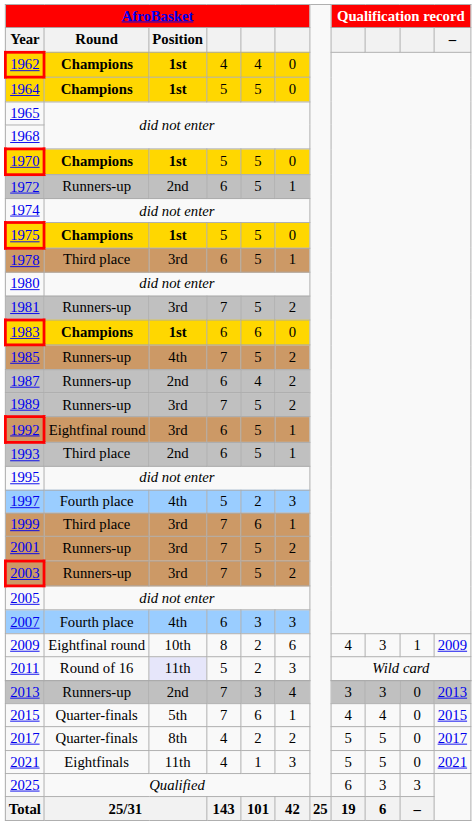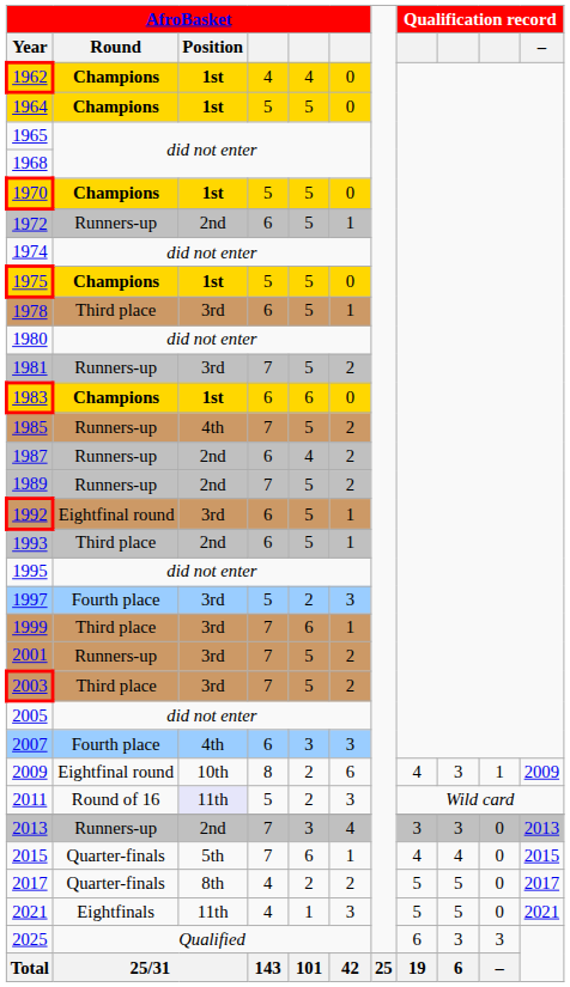 <table class="wikitable" style="text-align:center;">
 <tr>
 <th colspan="6" style="background:red; color:white;"><a href='#'>AfroBasket</a></th>
 <td rowspan="34"></td>
 <th colspan="4" style="background:red; color:white;">Qualification record</th>
 </tr>
 <tr>
 <th>Year</th>
 <th>Round</th>
 <th>Position</th>
 <th width="30"></th>
 <th width="30"></th>
 <th width="30"></th>
 <th width="30"></th>
 <th width="30"></th>
 <th width="30"></th>
 <th>–</th>
 </tr>
 <tr style="background:gold;">
 <td style="border: 3px solid red"> <a href='#'>1962</a></td>
 <td><strong>Champions</strong></td>
 <td><strong>1st</strong></td>
 <td>4</td>
 <td>4</td>
 <td>0</td>
 </tr>
 <tr style="background:gold;">
 <td> <a href='#'>1964</a></td>
 <td><strong>Champions</strong></td>
 <td><strong>1st</strong></td>
 <td>5</td>
 <td>5</td>
 <td>0</td>
 </tr>
 <tr>
 <td> <a href='#'>1965</a></td>
 <td colspan="5" rowspan="2"><em>did not enter</em></td>
 </tr>
 <tr>
 <td> <a href='#'>1968</a></td>
 </tr>
 <tr style="background:gold;">
 <td style="border: 3px solid red"> <a href='#'>1970</a></td>
 <td><strong>Champions</strong></td>
 <td><strong>1st</strong></td>
 <td>5</td>
 <td>5</td>
 <td>0</td>
 </tr>
 <tr style="background:silver;">
 <td> <a href='#'>1972</a></td>
 <td>Runners-up</td>
 <td>2nd</td>
 <td>6</td>
 <td>5</td>
 <td>1</td>
 </tr>
 <tr>
 <td> <a href='#'>1974</a></td>
 <td colspan="5"><em>did not enter</em></td>
 </tr>
 <tr style="background:gold;">
 <td style="border: 3px solid red"> <a href='#'>1975</a></td>
 <td><strong>Champions</strong></td>
 <td><strong>1st</strong></td>
 <td>5</td>
 <td>5</td>
 <td>0</td>
 </tr>
 <tr style="background:#cc9966;">
 <td> <a href='#'>1978</a></td>
 <td>Third place</td>
 <td>3rd</td>
 <td>6</td>
 <td>5</td>
 <td>1</td>
 </tr>
 <tr>
 <td> <a href='#'>1980</a></td>
 <td colspan="5"><em>did not enter</em></td>
 </tr>
 <tr style="background:silver;">
 <td> <a href='#'>1981</a></td>
 <td>Runners-up</td>
 <td>3rd</td>
 <td>7</td>
 <td>5</td>
 <td>2</td>
 </tr>
 <tr style="background:gold;">
 <td style="border: 3px solid red"> <a href='#'>1983</a></td>
 <td><strong>Champions</strong></td>
 <td><strong>1st</strong></td>
 <td>6</td>
 <td>6</td>
 <td>0</td>
 </tr>
 <tr style="background:#cc9966;">
 <td> <a href='#'>1985</a></td>
 <td>Runners-up</td>
 <td>4th</td>
 <td>7</td>
 <td>5</td>
 <td>2</td>
 </tr>
 <tr style="background:silver;">
 <td> <a href='#'>1987</a></td>
 <td>Runners-up</td>
 <td>2nd</td>
 <td>6</td>
 <td>4</td>
 <td>2</td>
 </tr>
 <tr style="background:silver;">
 <td> <a href='#'>1989</a></td>
 <td>Runners-up</td>
-<td>3rd</td>
+<td>2nd</td>
 <td>7</td>
 <td>5</td>
 <td>2</td>
 </tr>
 <tr style="background:#cc9966;">
 <td style="border: 3px solid red"> <a href='#'>1992</a></td>
 <td>Eightfinal round</td>
 <td>3rd</td>
 <td>6</td>
 <td>5</td>
 <td>1</td>
 </tr>
 <tr style="background:silver;">
 <td> <a href='#'>1993</a></td>
 <td>Third place</td>
 <td>2nd</td>
 <td>6</td>
 <td>5</td>
 <td>1</td>
 </tr>
 <tr>
 <td> <a href='#'>1995</a></td>
 <td colspan="5"><em>did not enter</em></td>
 </tr>
 <tr style="background:#9acdff;">
 <td> <a href='#'>1997</a></td>
 <td>Fourth place</td>
-<td>4th</td>
+<td>3rd</td>
 <td>5</td>
 <td>2</td>
 <td>3</td>
 </tr>
 <tr style="background:#cc9966;">
 <td> <a href='#'>1999</a></td>
 <td>Third place</td>
 <td>3rd</td>
 <td>7</td>
 <td>6</td>
 <td>1</td>
 </tr>
 <tr style="background:#cc9966;">
 <td> <a href='#'>2001</a></td>
 <td>Runners-up</td>
 <td>3rd</td>
 <td>7</td>
 <td>5</td>
 <td>2</td>
 </tr>
 <tr style="background:#cc9966;">
 <td style="border: 3px solid red"> <a href='#'>2003</a></td>
-<td>Runners-up</td>
+<td>Third place</td>
 <td>3rd</td>
 <td>7</td>
 <td>5</td>
 <td>2</td>
 </tr>
 <tr>
 <td> <a href='#'>2005</a></td>
 <td colspan="5"><em>did not enter</em></td>
 </tr>
 <tr style="background:#9acdff;">
 <td> <a href='#'>2007</a></td>
 <td>Fourth place</td>
 <td>4th</td>
 <td>6</td>
 <td>3</td>
 <td>3</td>
 </tr>
 <tr>
 <td> <a href='#'>2009</a></td>
 <td>Eightfinal round</td>
 <td>10th</td>
 <td>8</td>
 <td>2</td>
 <td>6</td>
 <td>4</td>
 <td>3</td>
 <td>1</td>
 <td><a href='#'>2009</a></td>
 </tr>
 <tr>
 <td> <a href='#'>2011</a></td>
 <td>Round of 16</td>
 <td style="background: lavender;">11th</td>
 <td>5</td>
 <td>2</td>
 <td>3</td>
 <td colspan="4"><em>Wild card</em></td>
 </tr>
 <tr>
 </tr>
 <tr style="background:silver;">
 <td> <a href='#'>2013</a></td>
 <td>Runners-up</td>
 <td>2nd</td>
 <td>7</td>
 <td>3</td>
 <td>4</td>
 <td>3</td>
 <td>3</td>
 <td>0</td>
 <td><a href='#'>2013</a></td>
 </tr>
 <tr>
 <td> <a href='#'>2015</a></td>
 <td>Quarter-finals</td>
 <td>5th</td>
 <td>7</td>
 <td>6</td>
 <td>1</td>
 <td>4</td>
 <td>4</td>
 <td>0</td>
 <td><a href='#'>2015</a></td>
 </tr>
 <tr>
 <td>  <a href='#'>2017</a></td>
 <td>Quarter-finals</td>
 <td>8th</td>
 <td>4</td>
 <td>2</td>
 <td>2</td>
 <td>5</td>
 <td>5</td>
 <td>0</td>
 <td><a href='#'>2017</a></td>
 </tr>
 <tr>
 <td> <a href='#'>2021</a></td>
 <td>Eightfinals</td>
 <td>11th</td>
 <td>4</td>
 <td>1</td>
 <td>3</td>
 <td>5</td>
 <td>5</td>
 <td>0</td>
 <td><a href='#'>2021</a></td>
 </tr>
 <tr>
 <td> <a href='#'>2025</a></td>
 <td colspan="5"><em>Qualified</em></td>
 <td>6</td>
 <td>3</td>
 <td>3</td>
 </tr>
 <tr>
 <th>Total</th>
 <th colspan="2">25/31</th>
 <th>143</th>
 <th>101</th>
 <th>42</th>
 <th>25</th>
 <th>19</th>
 <th>6</th>
 <th>–</th>
 </tr>
 </table>
